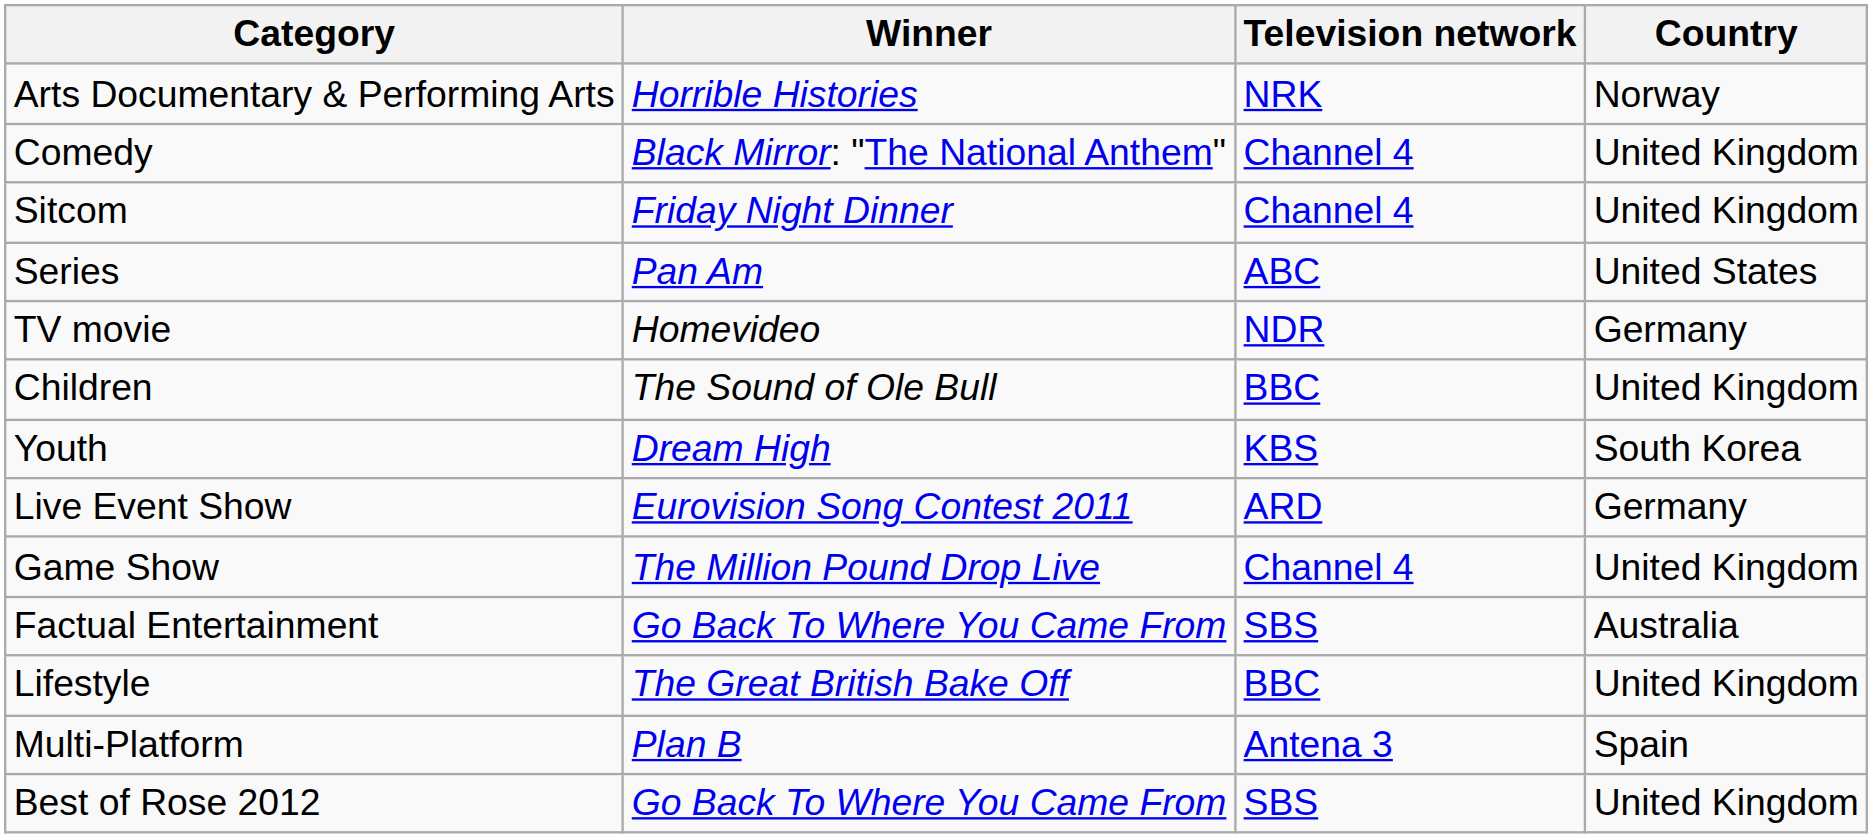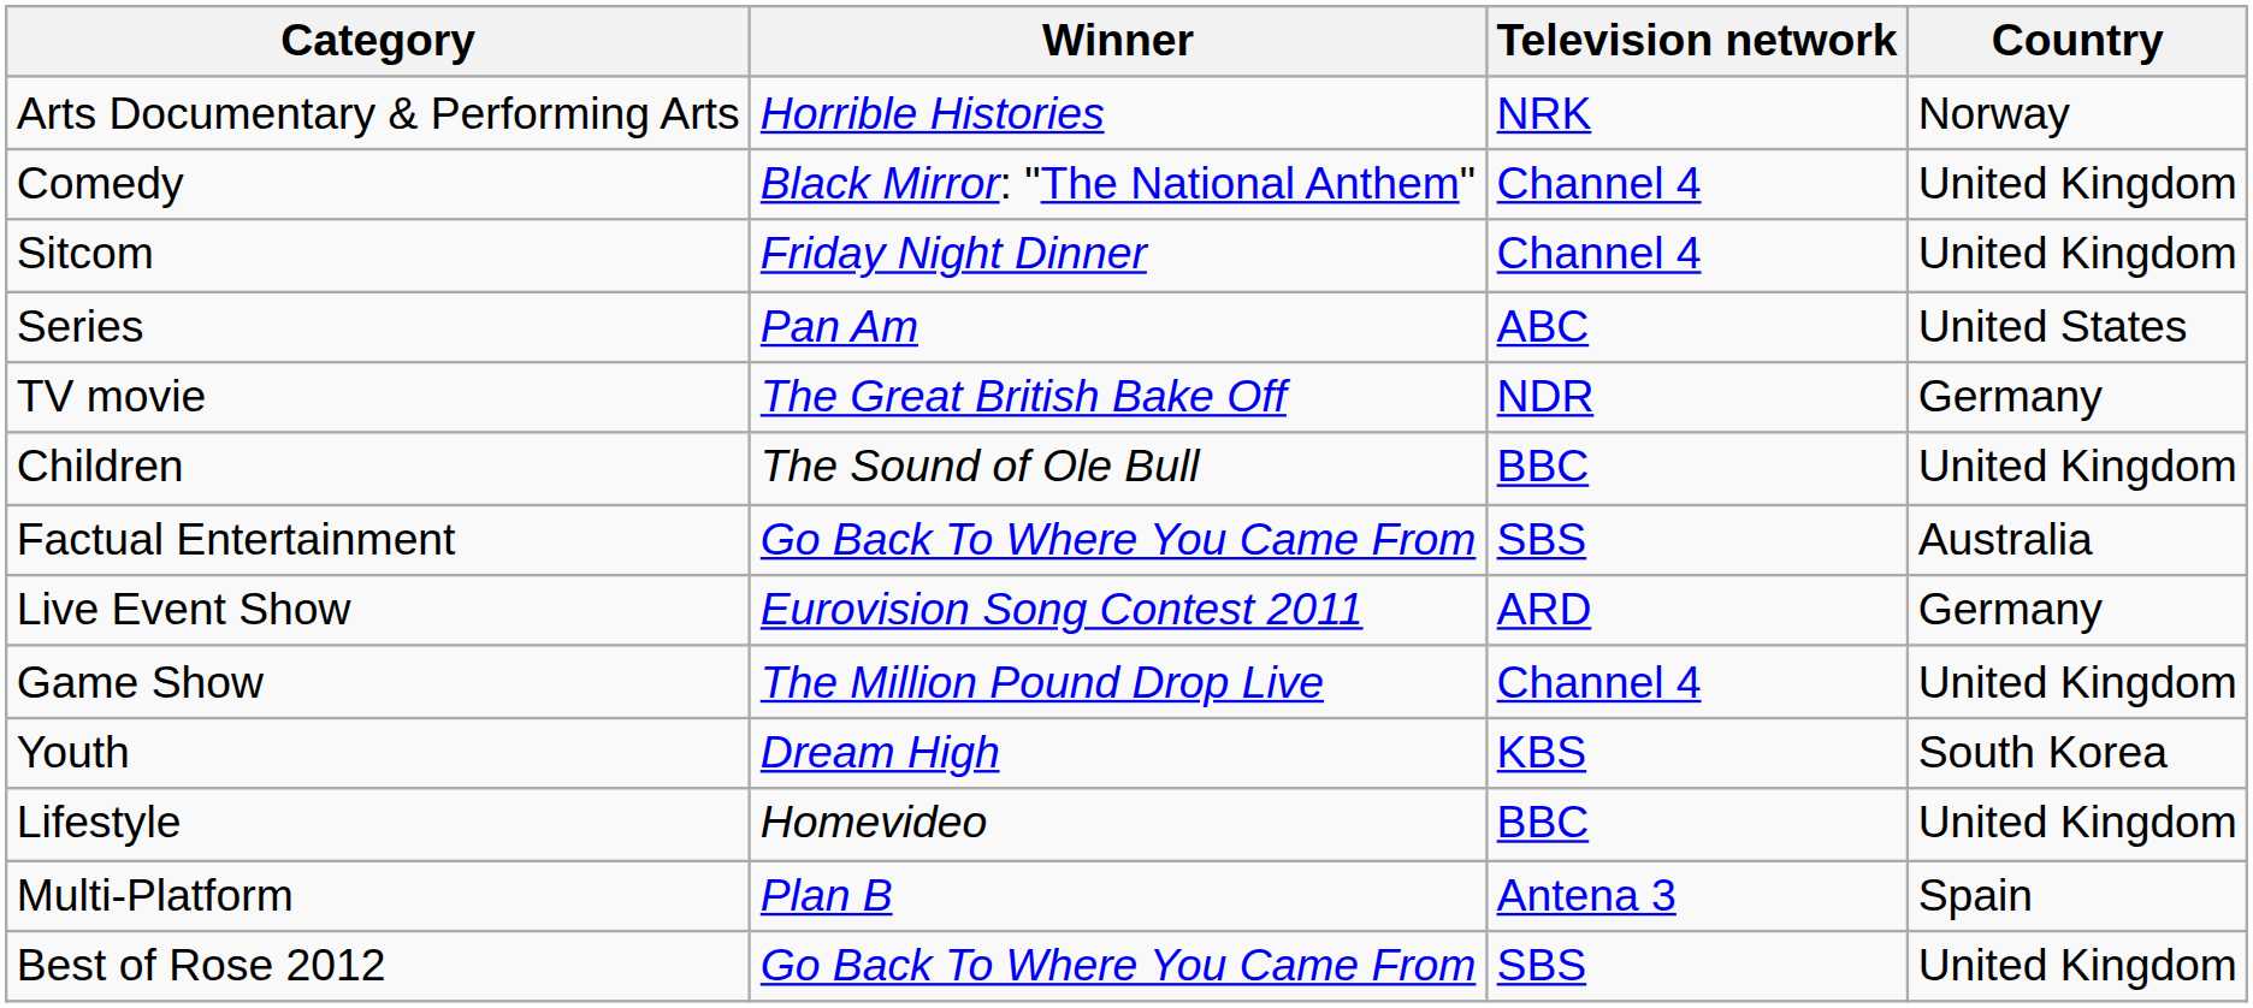 <table class="wikitable">
 <tr>
 <th>Category</th>
 <th>Winner</th>
 <th>Television network</th>
 <th>Country</th>
 </tr>
 <tr>
 <td>Arts Documentary & Performing Arts</td>
 <td><em><a href='#'>Horrible Histories</a></em></td>
 <td><a href='#'>NRK</a></td>
 <td>Norway</td>
 </tr>
 <tr>
 <td>Comedy</td>
 <td><em><a href='#'>Black Mirror</a></em>: "<a href='#'>The National Anthem</a>"</td>
 <td><a href='#'>Channel 4</a></td>
 <td>United Kingdom</td>
 </tr>
 <tr>
 <td>Sitcom</td>
 <td><em><a href='#'>Friday Night Dinner</a></em></td>
 <td><a href='#'>Channel 4</a></td>
 <td>United Kingdom</td>
 </tr>
 <tr>
 <td>Series</td>
 <td><em><a href='#'>Pan Am</a></em></td>
 <td><a href='#'>ABC</a></td>
 <td>United States</td>
 </tr>
 <tr>
 <td>TV movie</td>
-<td><em>Homevideo</em></td>
+<td><em><a href='#'>The Great British Bake Off</a></em></td>
 <td><a href='#'>NDR</a></td>
 <td>Germany</td>
 </tr>
 <tr>
 <td>Children</td>
 <td><em>The Sound of Ole Bull</em></td>
 <td><a href='#'>BBC</a></td>
 <td>United Kingdom</td>
 </tr>
 <tr>
-<td>Youth</td>
-<td><em><a href='#'>Dream High</a></em></td>
-<td><a href='#'>KBS</a></td>
-<td>South Korea</td>
+<td>Factual Entertainment</td>
+<td><em><a href='#'>Go Back To Where You Came From</a></em></td>
+<td><a href='#'>SBS</a></td>
+<td>Australia</td>
 </tr>
 <tr>
 <td>Live Event Show</td>
 <td><em><a href='#'>Eurovision Song Contest 2011</a></em></td>
 <td><a href='#'>ARD</a></td>
 <td>Germany</td>
 </tr>
 <tr>
 <td>Game Show</td>
 <td><em><a href='#'>The Million Pound Drop Live</a></em></td>
 <td><a href='#'>Channel 4</a></td>
 <td>United Kingdom</td>
 </tr>
 <tr>
-<td>Factual Entertainment</td>
-<td><em><a href='#'>Go Back To Where You Came From</a></em></td>
-<td><a href='#'>SBS</a></td>
-<td>Australia</td>
+<td>Youth</td>
+<td><em><a href='#'>Dream High</a></em></td>
+<td><a href='#'>KBS</a></td>
+<td>South Korea</td>
 </tr>
 <tr>
 <td>Lifestyle</td>
-<td><em><a href='#'>The Great British Bake Off</a></em></td>
+<td><em>Homevideo</em></td>
 <td><a href='#'>BBC</a></td>
 <td>United Kingdom</td>
 </tr>
 <tr>
 <td>Multi-Platform</td>
 <td><em><a href='#'>Plan B</a></em></td>
 <td><a href='#'>Antena 3</a></td>
 <td>Spain</td>
 </tr>
 <tr>
 <td>Best of Rose 2012</td>
 <td><em><a href='#'>Go Back To Where You Came From</a></em></td>
 <td><a href='#'>SBS</a></td>
 <td>United Kingdom</td>
 </tr>
 </table>
